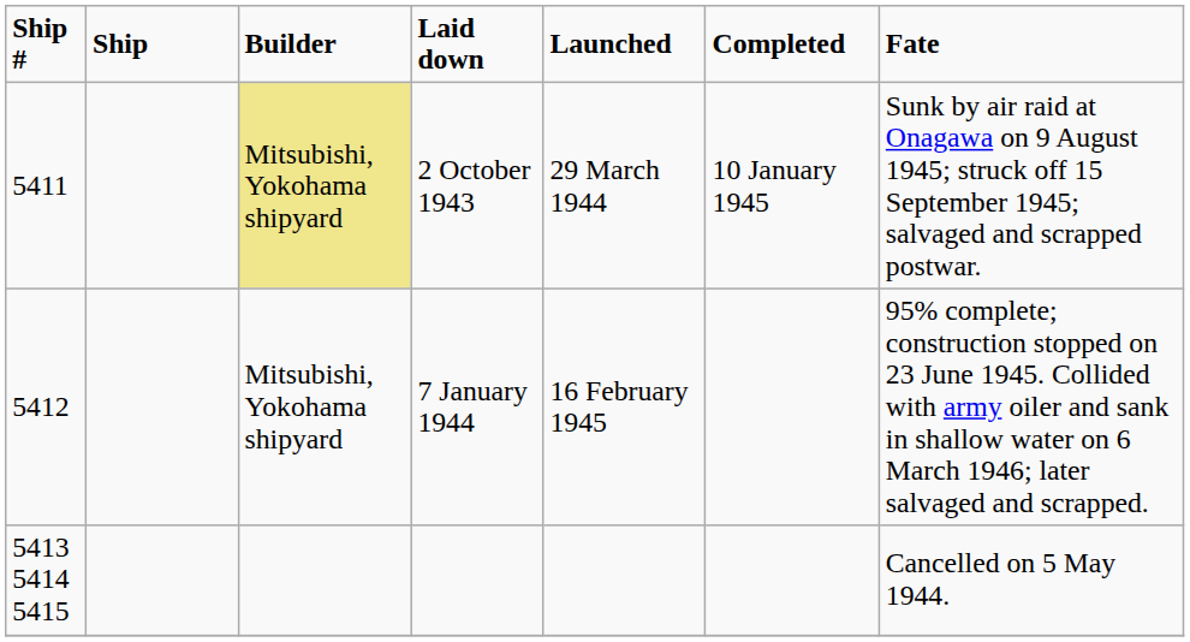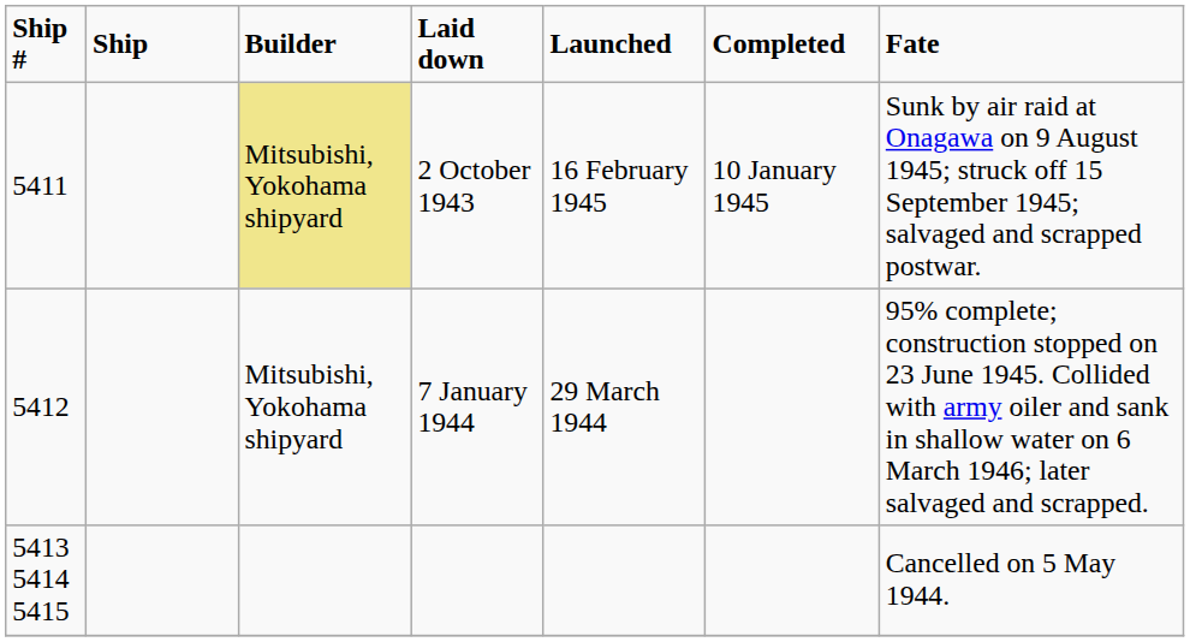 <table class="wikitable" width="75%">
 <tr>
 <td width="3%"><strong>Ship #</strong></td>
 <td width="10%"><strong>Ship</strong></td>
 <td width="9%"><strong>Builder</strong></td>
 <td width="8%" bgcolor=><strong>Laid down</strong></td>
 <td width="8%" bgcolor=><strong>Launched</strong></td>
 <td width="8%" bgcolor=><strong>Completed</strong></td>
 <td width="20%" bgcolor=><strong>Fate</strong></td>
 </tr>
 <tr>
 <td>5411</td>
 <td></td>
 <td style="background: khaki;">Mitsubishi, Yokohama shipyard</td>
 <td>2 October 1943</td>
-<td>29 March 1944</td>
+<td>16 February 1945</td>
 <td>10 January 1945</td>
 <td>Sunk by air raid at <a href='#'>Onagawa</a> on 9 August 1945; struck off 15 September 1945; salvaged and scrapped postwar.</td>
 </tr>
 <tr>
 <td>5412</td>
 <td></td>
 <td>Mitsubishi, Yokohama shipyard</td>
 <td>7 January 1944</td>
-<td>16 February 1945</td>
+<td>29 March 1944</td>
 <td></td>
 <td>95% complete; construction stopped on 23 June 1945. Collided with <a href='#'>army</a> oiler  and sank in shallow water on 6 March 1946; later salvaged and scrapped.</td>
 </tr>
 <tr>
 <td>5413<br>5414<br>5415</td>
 <td><br><br></td>
 <td></td>
 <td></td>
 <td></td>
 <td></td>
 <td>Cancelled on 5 May 1944.</td>
 </tr>
 <tr>
 </tr>
 </table>
